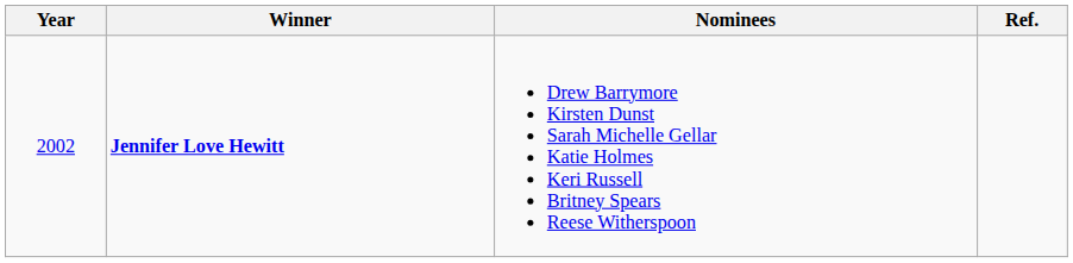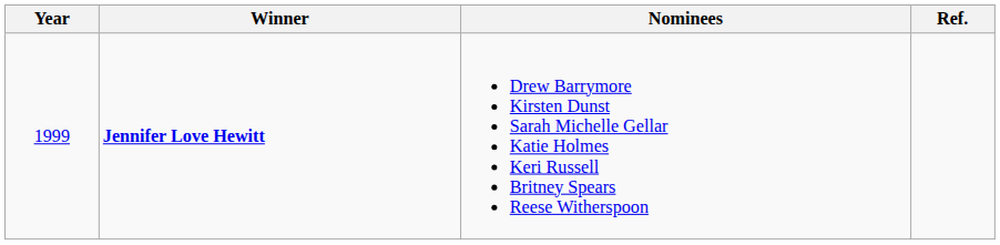 <table class="wikitable" width=70%>
 <tr>
 <th>Year</th>
 <th>Winner</th>
 <th>Nominees</th>
 <th>Ref.</th>
 </tr>
 <tr>
-<td align="center"><a href='#'>2002</a></td>
+<td align="center"><a href='#'>1999</a></td>
 <td><strong><a href='#'>Jennifer Love Hewitt</a></strong></td>
 <td><br><ul><li><a href='#'>Drew Barrymore</a></li><li><a href='#'>Kirsten Dunst</a></li><li><a href='#'>Sarah Michelle Gellar</a></li><li><a href='#'>Katie Holmes</a></li><li><a href='#'>Keri Russell</a></li><li><a href='#'>Britney Spears</a></li><li><a href='#'>Reese Witherspoon</a></li></ul></td>
 <td align="center"></td>
 </tr>
 </table>
